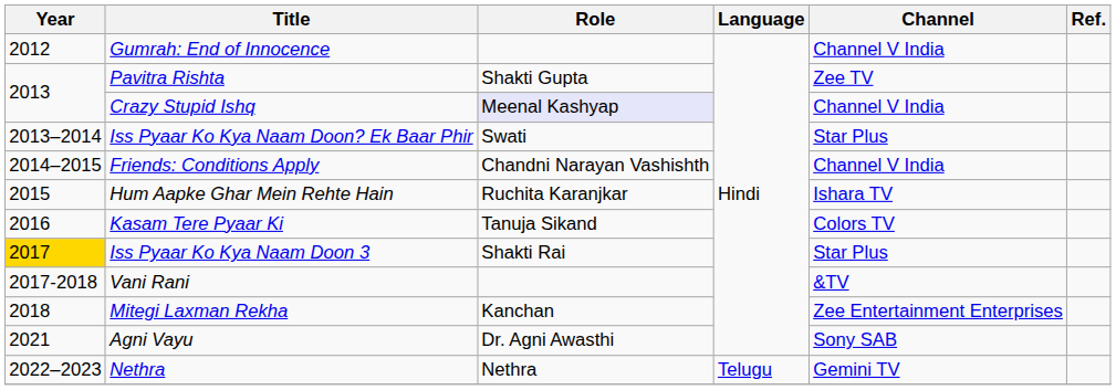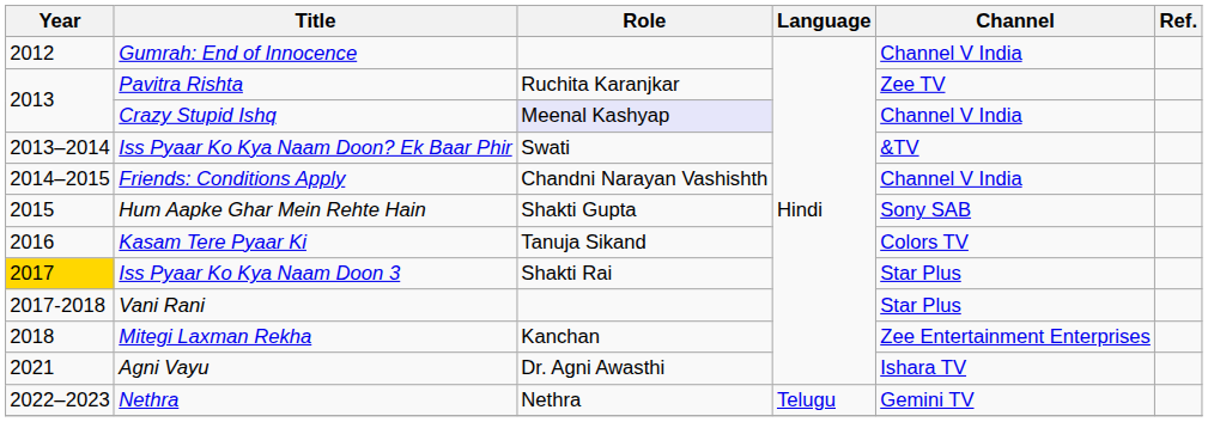 <table class="wikitable sortable">
 <tr>
 <th>Year</th>
 <th>Title</th>
 <th>Role</th>
 <th>Language</th>
 <th>Channel</th>
 <th>Ref.</th>
 </tr>
 <tr>
 <td>2012</td>
 <td><em><a href='#'>Gumrah: End of Innocence</a></em></td>
 <td></td>
 <td rowspan="11">Hindi</td>
 <td><a href='#'>Channel V India</a></td>
 <td></td>
 </tr>
 <tr>
 <td rowspan="2">2013</td>
 <td><em><a href='#'>Pavitra Rishta</a></em></td>
-<td>Shakti Gupta</td>
+<td>Ruchita Karanjkar</td>
 <td><a href='#'>Zee TV</a></td>
 <td></td>
 </tr>
 <tr>
 <td><em><a href='#'>Crazy Stupid Ishq</a></em></td>
 <td style="background: lavender;">Meenal Kashyap</td>
 <td><a href='#'>Channel V India</a></td>
 <td></td>
 </tr>
 <tr>
 <td>2013–2014</td>
 <td><em><a href='#'>Iss Pyaar Ko Kya Naam Doon? Ek Baar Phir</a></em></td>
 <td>Swati</td>
-<td><a href='#'>Star Plus</a></td>
+<td><a href='#'>&TV</a></td>
 <td></td>
 </tr>
 <tr>
 <td>2014–2015</td>
 <td><em><a href='#'>Friends: Conditions Apply</a></em></td>
 <td>Chandni Narayan Vashishth</td>
 <td><a href='#'>Channel V India</a></td>
 <td></td>
 </tr>
 <tr>
 <td>2015</td>
 <td><em>Hum Aapke Ghar Mein Rehte Hain</em></td>
-<td>Ruchita Karanjkar</td>
-<td><a href='#'>Ishara TV</a></td>
+<td>Shakti Gupta</td>
+<td><a href='#'>Sony SAB</a></td>
 <td></td>
 </tr>
 <tr>
 <td>2016</td>
 <td><em><a href='#'>Kasam Tere Pyaar Ki</a></em></td>
 <td>Tanuja Sikand</td>
 <td><a href='#'>Colors TV</a></td>
 <td></td>
 </tr>
 <tr>
 <td style="background: gold;">2017</td>
 <td><em><a href='#'>Iss Pyaar Ko Kya Naam Doon 3</a></em></td>
 <td>Shakti Rai</td>
 <td><a href='#'>Star Plus</a></td>
 <td></td>
 </tr>
 <tr>
 <td>2017-2018</td>
 <td><em>Vani Rani</em></td>
 <td></td>
-<td><a href='#'>&TV</a></td>
+<td><a href='#'>Star Plus</a></td>
 <td></td>
 </tr>
 <tr>
 <td>2018</td>
 <td><em><a href='#'>Mitegi Laxman Rekha</a></em></td>
 <td>Kanchan</td>
 <td><a href='#'>Zee Entertainment Enterprises</a></td>
 <td></td>
 </tr>
 <tr>
 <td>2021</td>
 <td><em>Agni Vayu</em></td>
 <td>Dr. Agni Awasthi</td>
-<td><a href='#'>Sony SAB</a></td>
+<td><a href='#'>Ishara TV</a></td>
 <td></td>
 </tr>
 <tr>
 <td>2022–2023</td>
 <td><em><a href='#'> Nethra</a></em></td>
 <td>Nethra</td>
 <td><a href='#'>Telugu</a></td>
 <td><a href='#'>Gemini TV</a></td>
 <td></td>
 </tr>
 <tr>
 </tr>
 </table>
